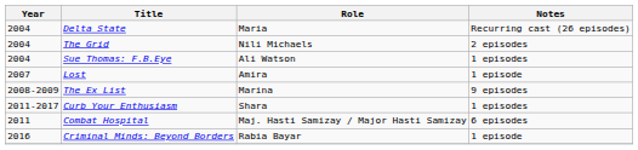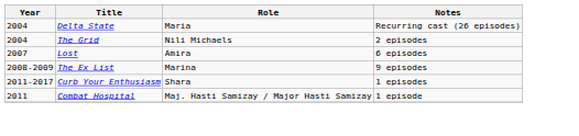 <table class="wikitable sortable plainrowheaders">
 <tr>
 <th>Year</th>
 <th>Title</th>
 <th>Role</th>
 <th class="unsortable">Notes</th>
 </tr>
 <tr>
 <td>2004</td>
 <td><em><a href='#'>Delta State</a></em></td>
 <td>Maria</td>
 <td>Recurring cast (26 episodes)</td>
 </tr>
 <tr>
 <td>2004</td>
 <td><em><a href='#'>The Grid</a></em></td>
 <td>Nili Michaels</td>
 <td>2 episodes</td>
 </tr>
 <tr>
-<td>2004</td>
-<td><em><a href='#'>Sue Thomas: F.B.Eye</a></em></td>
-<td>Ali Watson</td>
-<td>1 episodes</td>
-</tr>
-<tr>
 <td>2007</td>
 <td><em><a href='#'>Lost</a></em></td>
 <td>Amira</td>
-<td>1 episode</td>
+<td>6 episodes</td>
 </tr>
 <tr>
 <td>2008-2009</td>
 <td><em><a href='#'>The Ex List</a></em></td>
 <td>Marina</td>
 <td>9 episodes</td>
 </tr>
 <tr>
 <td>2011-2017</td>
 <td><em><a href='#'>Curb Your Enthusiasm</a></em></td>
 <td>Shara</td>
 <td>1 episodes</td>
 </tr>
 <tr>
 <td>2011</td>
 <td><em><a href='#'>Combat Hospital</a></em></td>
 <td>Maj. Hasti Samizay / Major Hasti Samizay</td>
-<td>6 episodes</td>
-</tr>
-<tr>
-<td>2016</td>
-<td><em><a href='#'>Criminal Minds: Beyond Borders</a></em></td>
-<td>Rabia Bayar</td>
 <td>1 episode</td>
 </tr>
 <tr>
 </tr>
 </table>
